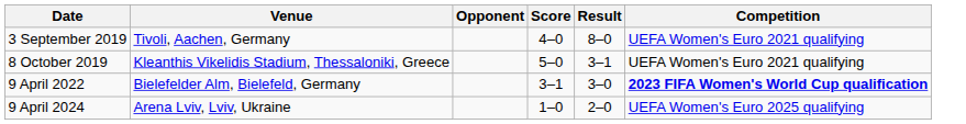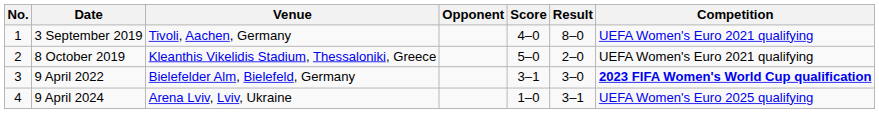 <table class="wikitable sortable">
 <tr>
+<th scope="col">No.</th>
 <th scope="col">Date</th>
 <th scope="col">Venue</th>
 <th scope="col">Opponent</th>
 <th scope="col">Score</th>
 <th scope="col">Result</th>
 <th scope="col">Competition</th>
 </tr>
 <tr>
+<td align="center">1</td>
 <td>3 September 2019</td>
 <td><a href='#'>Tivoli</a>, <a href='#'>Aachen</a>, Germany</td>
 <td></td>
 <td align="center">4–0</td>
 <td align="center">8–0</td>
 <td><a href='#'>UEFA Women's Euro 2021 qualifying</a></td>
 </tr>
 <tr>
+<td align="center">2</td>
 <td>8 October 2019</td>
 <td><a href='#'>Kleanthis Vikelidis Stadium</a>, <a href='#'>Thessaloniki</a>, Greece</td>
 <td></td>
 <td align="center">5–0</td>
-<td align="center">3–1</td>
+<td align="center">2–0</td>
 <td>UEFA Women's Euro 2021 qualifying</td>
 </tr>
 <tr>
+<td align="center">3</td>
 <td>9 April 2022</td>
 <td><a href='#'>Bielefelder Alm</a>, <a href='#'>Bielefeld</a>, Germany</td>
 <td></td>
 <td align="center">3–1</td>
 <td align="center">3–0</td>
 <td><strong><a href='#'>2023 FIFA Women's World Cup qualification</a></strong></td>
 </tr>
 <tr>
+<td align="center">4</td>
 <td>9 April 2024</td>
 <td><a href='#'>Arena Lviv</a>, <a href='#'>Lviv</a>, Ukraine</td>
 <td></td>
 <td align="center">1–0</td>
-<td align="center">2–0</td>
+<td align="center">3–1</td>
 <td><a href='#'>UEFA Women's Euro 2025 qualifying</a></td>
 </tr>
 </table>
